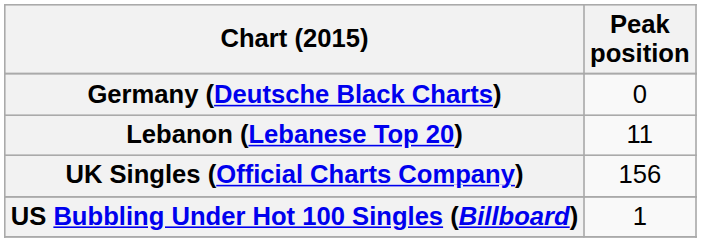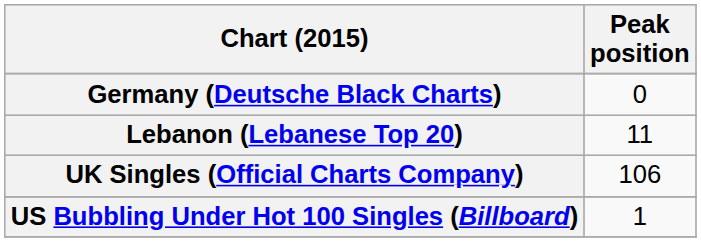 <table class="wikitable sortable plainrowheaders" style="text-align:center;">
 <tr>
 <th>Chart (2015)</th>
 <th>Peak<br>position</th>
 </tr>
 <tr>
 </tr>
 <tr>
 </tr>
 <tr>
 </tr>
 <tr>
 <th scope="row">Germany (<a href='#'>Deutsche Black Charts</a>)</th>
 <td>0</td>
 </tr>
 <tr>
 <th scope="row">Lebanon (<a href='#'>Lebanese Top 20</a>)</th>
 <td>11</td>
 </tr>
 <tr>
 <th scope="row">UK Singles (<a href='#'>Official Charts Company</a>)</th>
-<td>156</td>
+<td>106</td>
 </tr>
 <tr>
 </tr>
 <tr>
 <th scope="row">US <a href='#'>Bubbling Under Hot 100 Singles</a> (<em><a href='#'>Billboard</a></em>)</th>
 <td>1</td>
 </tr>
 <tr>
 </tr>
 <tr>
 </tr>
 <tr>
 </tr>
 </table>
